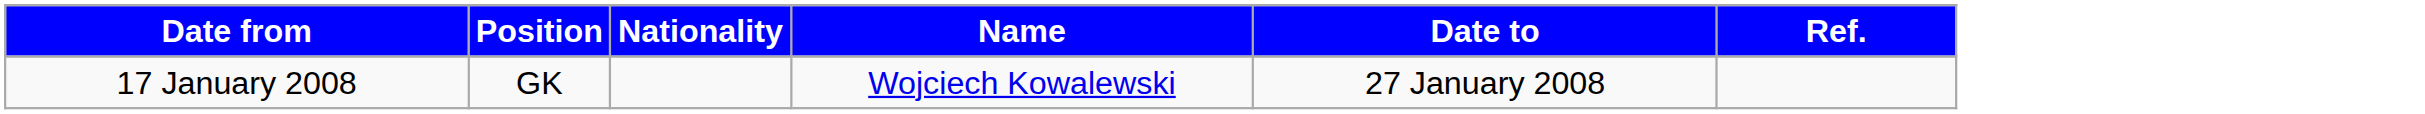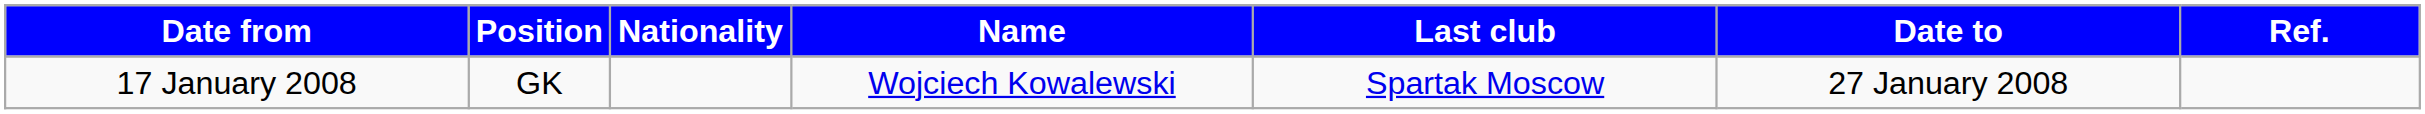 <table class="wikitable"  style="text-align:center; font-size:90%; ">
 <tr>
 <th style="background:#00f; color:white; width:200px;">Date from</th>
 <th style="background:#00f; color:white; width:50px;">Position</th>
 <th style="background:#00f; color:white; width:50px;">Nationality</th>
 <th style="background:#00f; color:white; width:200px;">Name</th>
+<th style="background:#00f; color:white; width:200px;">Last club</th>
 <th style="background:#00f; color:white; width:200px;">Date to</th>
 <th style="background:#00f; color:white; width:100px;">Ref.</th>
 </tr>
 <tr>
 <td>17 January 2008</td>
 <td>GK</td>
 <td></td>
 <td><a href='#'>Wojciech Kowalewski</a></td>
+<td><a href='#'>Spartak Moscow</a></td>
 <td>27 January 2008</td>
 <td></td>
 </tr>
 </table>
